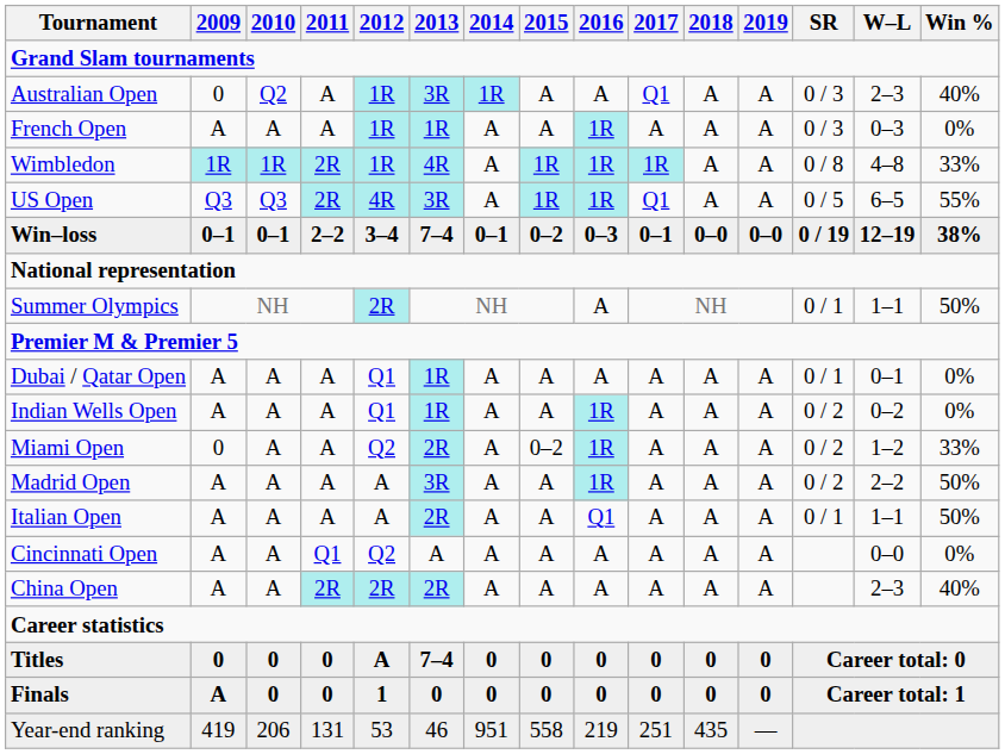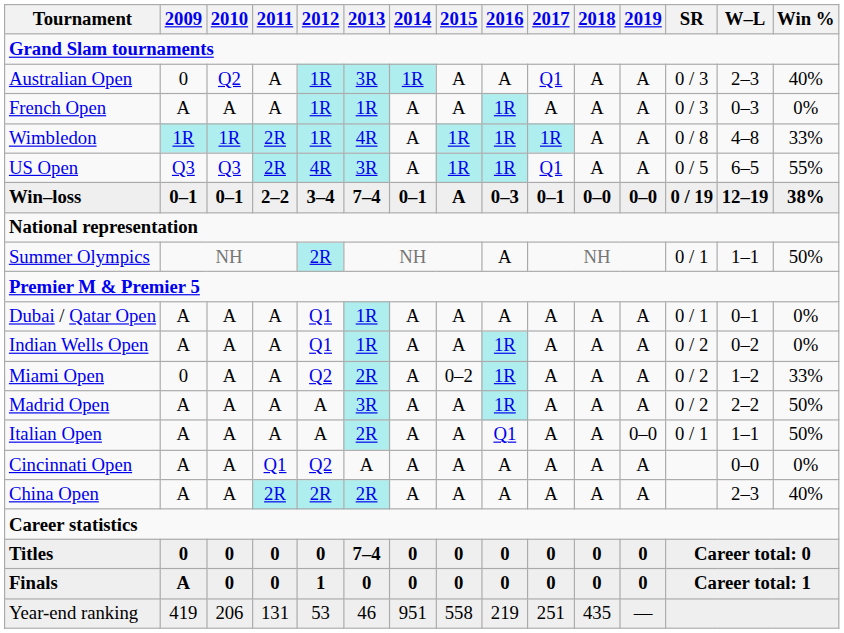 <table class="wikitable" style="text-align:center">
 <tr>
 <th>Tournament</th>
 <th><a href='#'>2009</a></th>
 <th><a href='#'>2010</a></th>
 <th><a href='#'>2011</a></th>
 <th><a href='#'>2012</a></th>
 <th><a href='#'>2013</a></th>
 <th><a href='#'>2014</a></th>
 <th><a href='#'>2015</a></th>
 <th><a href='#'>2016</a></th>
 <th><a href='#'>2017</a></th>
 <th><a href='#'>2018</a></th>
 <th><a href='#'>2019</a></th>
 <th>SR</th>
 <th>W–L</th>
 <th>Win %</th>
 </tr>
 <tr>
 <td colspan="15" style="text-align:left"><a href='#'><strong>Grand Slam tournaments</strong></a></td>
 </tr>
 <tr>
 <td align="left"><a href='#'>Australian Open</a></td>
 <td>0</td>
 <td><a href='#'>Q2</a></td>
 <td>A</td>
 <td bgcolor="afeeee"><a href='#'>1R</a></td>
 <td bgcolor="afeeee"><a href='#'>3R</a></td>
 <td bgcolor="afeeee"><a href='#'>1R</a></td>
 <td>A</td>
 <td>A</td>
 <td><a href='#'>Q1</a></td>
 <td>A</td>
 <td>A</td>
 <td>0 / 3</td>
 <td>2–3</td>
 <td>40%</td>
 </tr>
 <tr>
 <td align="left"><a href='#'>French Open</a></td>
 <td>A</td>
 <td>A</td>
 <td>A</td>
 <td bgcolor="afeeee"><a href='#'>1R</a></td>
 <td bgcolor="afeeee"><a href='#'>1R</a></td>
 <td>A</td>
 <td>A</td>
 <td bgcolor="afeeee"><a href='#'>1R</a></td>
 <td>A</td>
 <td>A</td>
 <td>A</td>
 <td>0 / 3</td>
 <td>0–3</td>
 <td>0%</td>
 </tr>
 <tr>
 <td align="left"><a href='#'>Wimbledon</a></td>
 <td bgcolor="afeeee"><a href='#'>1R</a></td>
 <td bgcolor="afeeee"><a href='#'>1R</a></td>
 <td bgcolor="afeeee"><a href='#'>2R</a></td>
 <td bgcolor="afeeee"><a href='#'>1R</a></td>
 <td bgcolor="afeeee"><a href='#'>4R</a></td>
 <td>A</td>
 <td bgcolor="afeeee"><a href='#'>1R</a></td>
 <td bgcolor="afeeee"><a href='#'>1R</a></td>
 <td bgcolor="afeeee"><a href='#'>1R</a></td>
 <td>A</td>
 <td>A</td>
 <td>0 / 8</td>
 <td>4–8</td>
 <td>33%</td>
 </tr>
 <tr>
 <td align="left"><a href='#'>US Open</a></td>
 <td><a href='#'>Q3</a></td>
 <td><a href='#'>Q3</a></td>
 <td bgcolor="afeeee"><a href='#'>2R</a></td>
 <td bgcolor="afeeee"><a href='#'>4R</a></td>
 <td bgcolor="afeeee"><a href='#'>3R</a></td>
 <td>A</td>
 <td bgcolor="afeeee"><a href='#'>1R</a></td>
 <td bgcolor="afeeee"><a href='#'>1R</a></td>
 <td><a href='#'>Q1</a></td>
 <td>A</td>
 <td>A</td>
 <td>0 / 5</td>
 <td>6–5</td>
 <td>55%</td>
 </tr>
 <tr style="background:#efefef;font-weight:bold">
 <td style="text-align:left">Win–loss</td>
 <td>0–1</td>
 <td>0–1</td>
 <td>2–2</td>
 <td>3–4</td>
 <td>7–4</td>
 <td>0–1</td>
-<td>0–2</td>
+<td>A</td>
 <td>0–3</td>
 <td>0–1</td>
 <td>0–0</td>
 <td>0–0</td>
 <td>0 / 19</td>
 <td>12–19</td>
 <td>38%</td>
 </tr>
 <tr>
 <td colspan="15" align="left"><strong>National representation</strong></td>
 </tr>
 <tr>
 <td align="left"><a href='#'>Summer Olympics</a></td>
 <td colspan="3" style="color:#767676">NH</td>
 <td bgcolor="afeeee"><a href='#'>2R</a></td>
 <td colspan="3" style="color:#767676">NH</td>
 <td>A</td>
 <td colspan="3" style="color:#767676">NH</td>
 <td>0 / 1</td>
 <td>1–1</td>
 <td>50%</td>
 </tr>
 <tr>
 <td colspan="15" style="text-align:left"><strong><a href='#'>Premier M & Premier 5</a></strong></td>
 </tr>
 <tr>
 <td align="left"><a href='#'>Dubai</a> / <a href='#'>Qatar Open</a></td>
 <td>A</td>
 <td>A</td>
 <td>A</td>
 <td><a href='#'>Q1</a></td>
 <td bgcolor="afeeee"><a href='#'>1R</a></td>
 <td>A</td>
 <td>A</td>
 <td>A</td>
 <td>A</td>
 <td>A</td>
 <td>A</td>
 <td>0 / 1</td>
 <td>0–1</td>
 <td>0%</td>
 </tr>
 <tr>
 <td align="left"><a href='#'>Indian Wells Open</a></td>
 <td>A</td>
 <td>A</td>
 <td>A</td>
 <td><a href='#'>Q1</a></td>
 <td bgcolor="afeeee"><a href='#'>1R</a></td>
 <td>A</td>
 <td>A</td>
 <td bgcolor="afeeee"><a href='#'>1R</a></td>
 <td>A</td>
 <td>A</td>
 <td>A</td>
 <td>0 / 2</td>
 <td>0–2</td>
 <td>0%</td>
 </tr>
 <tr>
 <td align="left"><a href='#'>Miami Open</a></td>
 <td>0</td>
 <td>A</td>
 <td>A</td>
 <td><a href='#'>Q2</a></td>
 <td bgcolor="afeeee"><a href='#'>2R</a></td>
 <td>A</td>
 <td>0–2</td>
 <td bgcolor="afeeee"><a href='#'>1R</a></td>
 <td>A</td>
 <td>A</td>
 <td>A</td>
 <td>0 / 2</td>
 <td>1–2</td>
 <td>33%</td>
 </tr>
 <tr>
 <td align="left"><a href='#'>Madrid Open</a></td>
 <td>A</td>
 <td>A</td>
 <td>A</td>
 <td>A</td>
 <td bgcolor="afeeee"><a href='#'>3R</a></td>
 <td>A</td>
 <td>A</td>
 <td bgcolor="afeeee"><a href='#'>1R</a></td>
 <td>A</td>
 <td>A</td>
 <td>A</td>
 <td>0 / 2</td>
 <td>2–2</td>
 <td>50%</td>
 </tr>
 <tr>
 <td align="left"><a href='#'>Italian Open</a></td>
 <td>A</td>
 <td>A</td>
 <td>A</td>
 <td>A</td>
 <td bgcolor="afeeee"><a href='#'>2R</a></td>
 <td>A</td>
 <td>A</td>
 <td><a href='#'>Q1</a></td>
 <td>A</td>
 <td>A</td>
-<td>A</td>
+<td>0–0</td>
 <td>0 / 1</td>
 <td>1–1</td>
 <td>50%</td>
 </tr>
 <tr>
 <td align="left"><a href='#'>Cincinnati Open</a></td>
 <td>A</td>
 <td>A</td>
 <td><a href='#'>Q1</a></td>
 <td><a href='#'>Q2</a></td>
 <td>A</td>
 <td>A</td>
 <td>A</td>
 <td>A</td>
 <td>A</td>
 <td>A</td>
 <td>A</td>
 <td></td>
 <td>0–0</td>
 <td>0%</td>
 </tr>
 <tr>
 <td align="left"><a href='#'>China Open</a></td>
 <td>A</td>
 <td>A</td>
 <td bgcolor="afeeee"><a href='#'>2R</a></td>
 <td bgcolor="afeeee"><a href='#'>2R</a></td>
 <td bgcolor="afeeee"><a href='#'>2R</a></td>
 <td>A</td>
 <td>A</td>
 <td>A</td>
 <td>A</td>
 <td>A</td>
 <td>A</td>
 <td></td>
 <td>2–3</td>
 <td>40%</td>
 </tr>
 <tr>
 <td colspan="15" style="text-align:left"><strong>Career statistics</strong></td>
 </tr>
 <tr style="background:#efefef;font-weight:bold">
 <td align="left">Titles</td>
 <td>0</td>
 <td>0</td>
 <td>0</td>
-<td>A</td>
+<td>0</td>
 <td>7–4</td>
 <td>0</td>
 <td>0</td>
 <td>0</td>
 <td>0</td>
 <td>0</td>
 <td>0</td>
 <td colspan="3">Career total: 0</td>
 </tr>
 <tr style="background:#efefef;font-weight:bold">
 <td align="left">Finals</td>
 <td>A</td>
 <td>0</td>
 <td>0</td>
 <td>1</td>
 <td>0</td>
 <td>0</td>
 <td>0</td>
 <td>0</td>
 <td>0</td>
 <td>0</td>
 <td>0</td>
 <td colspan="3">Career total: 1</td>
 </tr>
 <tr bgcolor="efefef">
 <td align="left">Year-end ranking</td>
 <td>419</td>
 <td>206</td>
 <td>131</td>
 <td>53</td>
 <td>46</td>
 <td>951</td>
 <td>558</td>
 <td>219</td>
 <td>251</td>
 <td>435</td>
 <td>—</td>
 <td colspan="3"></td>
 </tr>
 </table>
